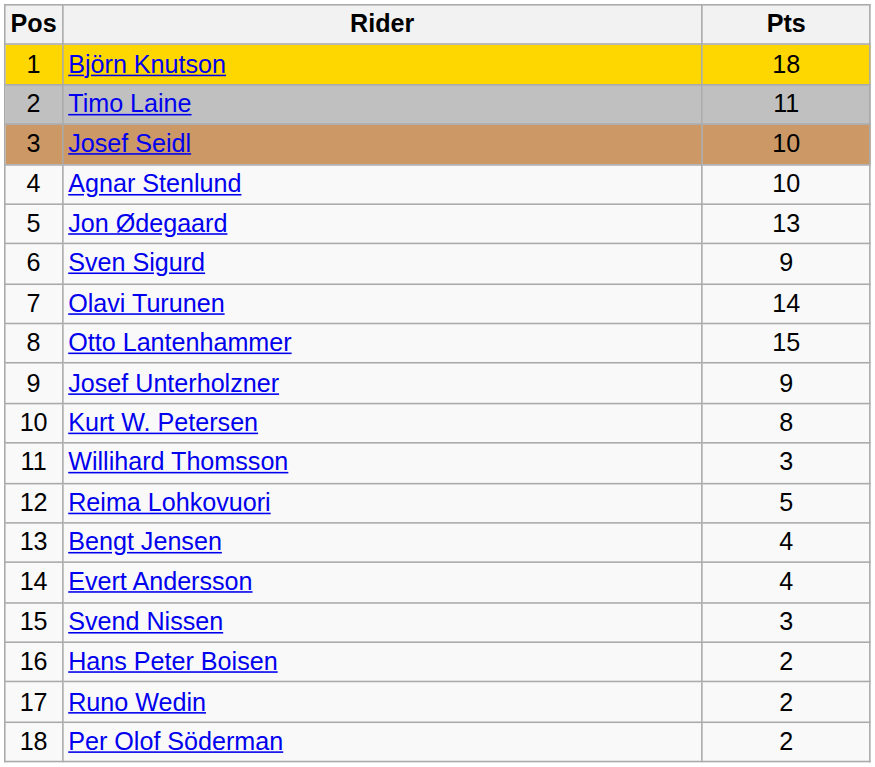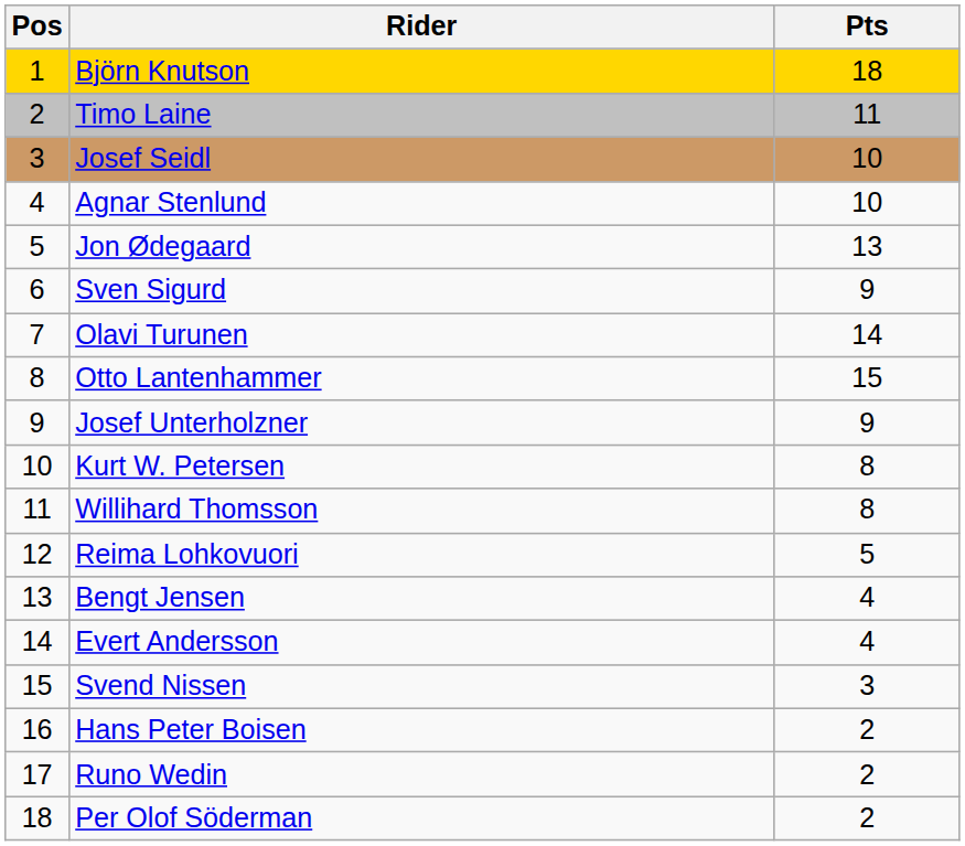 <table class="wikitable" style="font-size: 100%">
 <tr>
 <th width=20>Pos</th>
 <th width=400>Rider</th>
 <th width=100>Pts</th>
 </tr>
 <tr align=center style="background-color: gold;">
 <td>1</td>
 <td align="left"> <a href='#'>Björn Knutson</a></td>
 <td>18</td>
 </tr>
 <tr align=center style="background-color: silver;">
 <td>2</td>
 <td align="left"> <a href='#'>Timo Laine</a></td>
 <td>11</td>
 </tr>
 <tr align=center style="background-color: #cc9966;">
 <td>3</td>
 <td align="left"> <a href='#'>Josef Seidl</a></td>
 <td>10</td>
 </tr>
 <tr align=center>
 <td>4</td>
 <td align="left"> <a href='#'>Agnar Stenlund</a></td>
 <td>10</td>
 </tr>
 <tr align=center>
 <td>5</td>
 <td align="left"> <a href='#'>Jon Ødegaard</a></td>
 <td>13</td>
 </tr>
 <tr align=center>
 <td>6</td>
 <td align="left"> <a href='#'>Sven Sigurd</a></td>
 <td>9</td>
 </tr>
 <tr align=center>
 <td>7</td>
 <td align="left"> <a href='#'>Olavi Turunen</a></td>
 <td>14</td>
 </tr>
 <tr align=center>
 <td>8</td>
 <td align="left"> <a href='#'>Otto Lantenhammer</a></td>
 <td>15</td>
 </tr>
 <tr align=center>
 <td>9</td>
 <td align="left"> <a href='#'>Josef Unterholzner</a></td>
 <td>9</td>
 </tr>
 <tr align=center>
 <td>10</td>
 <td align="left"> <a href='#'>Kurt W. Petersen</a></td>
 <td>8</td>
 </tr>
 <tr align=center>
 <td>11</td>
 <td align="left"> <a href='#'>Willihard Thomsson</a></td>
-<td>3</td>
+<td>8</td>
 </tr>
 <tr align=center>
 <td>12</td>
 <td align="left"> <a href='#'>Reima Lohkovuori</a></td>
 <td>5</td>
 </tr>
 <tr align=center>
 <td>13</td>
 <td align="left"> <a href='#'>Bengt Jensen</a></td>
 <td>4</td>
 </tr>
 <tr align=center>
 <td>14</td>
 <td align="left"> <a href='#'>Evert Andersson</a></td>
 <td>4</td>
 </tr>
 <tr align=center>
 <td>15</td>
 <td align="left"> <a href='#'>Svend Nissen</a></td>
 <td>3</td>
 </tr>
 <tr align=center>
 <td>16</td>
 <td align="left"> <a href='#'>Hans Peter Boisen</a></td>
 <td>2</td>
 </tr>
 <tr align=center>
 <td>17</td>
 <td align="left"> <a href='#'>Runo Wedin</a></td>
 <td>2</td>
 </tr>
 <tr align=center>
 <td>18</td>
 <td align="left"> <a href='#'>Per Olof Söderman</a></td>
 <td>2</td>
 </tr>
 </table>
